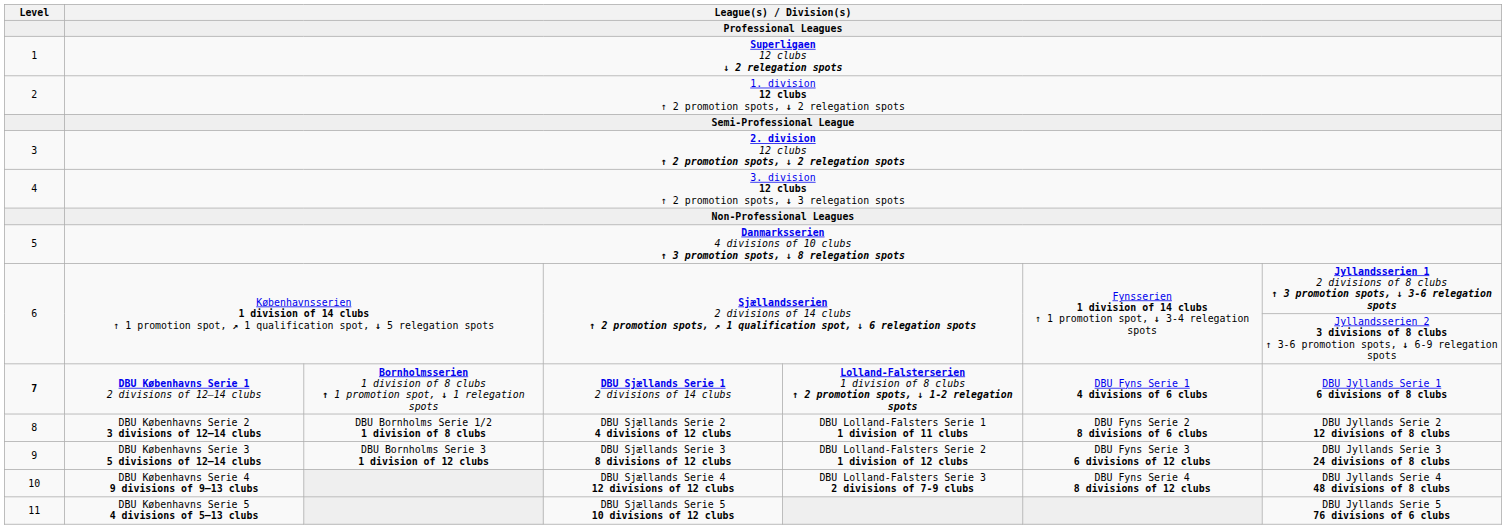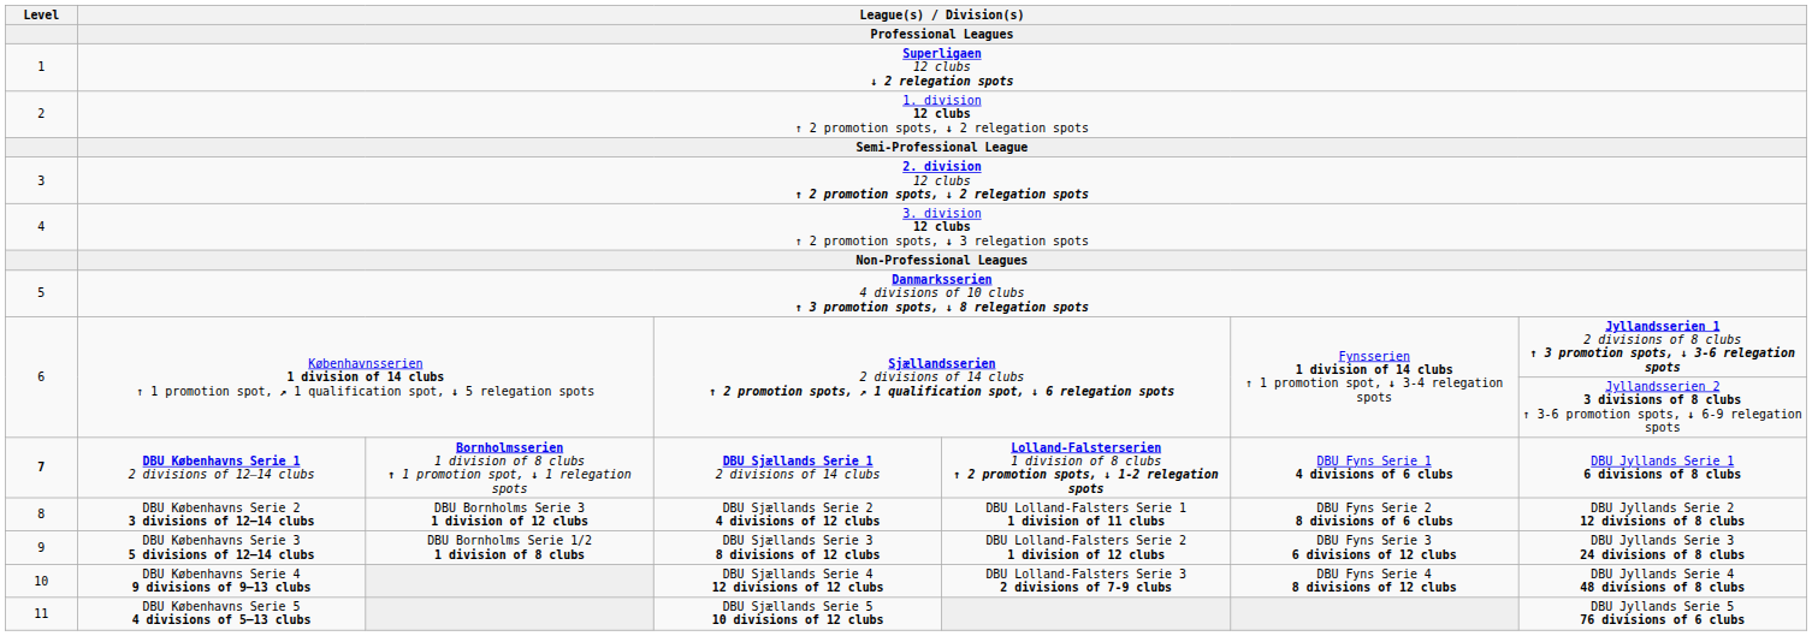 <table class="wikitable" style="text-align:center">
 <tr>
 <th width=4%>Level</th>
 <th colspan="6" width="96%">League(s) / Division(s)</th>
 </tr>
 <tr style="background:#efefef;">
 <td colspan="1"></td>
 <td colspan="6" style="text-align:center"><strong>Professional Leagues</strong></td>
 </tr>
 <tr>
 <td>1</td>
 <td colspan="6"><strong><a href='#'>Superligaen</a></strong><br><em>12 clubs</em><br><strong><em>↓<strong> 2 relegation spots<em></td>
 </tr>
 <tr>
 <td>2</td>
 <td colspan="6"></strong><a href='#'>1. division</a><strong><br></em>12 clubs<em><br></em></strong>↑</strong> 2 promotion spots, <strong>↓</strong> 2 relegation spots</em></td>
 </tr>
 <tr style="background:#efefef;">
 <td colspan="1"></td>
 <td colspan="6" style="text-align:center"><strong>Semi-Professional League</strong></td>
 </tr>
 <tr>
 <td>3</td>
 <td colspan="6"><strong><a href='#'>2. division</a></strong><br><em>12 clubs</em><br><strong><em>↑<strong> 2 promotion spots, </strong>↓<strong> 2 relegation spots<em></td>
 </tr>
 <tr>
 <td>4</td>
 <td colspan="6"></strong><a href='#'>3. division</a><strong><br></em>12 clubs<em><br></em></strong>↑</strong> 2 promotion spots, <strong>↓</strong> 3 relegation spots</em></td>
 </tr>
 <tr style="background:#efefef;">
 <td colspan="1"></td>
 <td colspan="6" style="text-align:center"><strong>Non-Professional Leagues</strong></td>
 </tr>
 <tr>
 <td>5</td>
 <td colspan="6"><strong><a href='#'>Danmarksserien</a></strong><br><em>4 divisions of 10 clubs</em><br><strong><em>↑<strong> 3 promotion spots, </strong>↓<strong> 8 relegation spots<em></td>
 </tr>
 <tr>
 <td rowspan="2">6</td>
 <td rowspan="2" colspan="2"></strong><a href='#'>Københavnsserien</a><strong><br></em>1 division of 14 clubs<em><br></em></strong>↑</strong> 1 promotion spot, <strong>↗</strong> 1 qualification spot, <strong>↓</strong> 5 relegation spots</em><em></em></td>
 <td rowspan="2" colspan="2"><strong><a href='#'>Sjællandsserien</a></strong><br><em>2 divisions of 14 clubs</em><br><strong><em>↑<strong> 2 promotion spots, </strong>↗<strong> 1 qualification spot, </strong>↓<strong> 6 relegation spots<em></em><em></td>
 <td rowspan="2" colspan="1"></strong><a href='#'>Fynsserien</a><strong><br></em>1 division of 14 clubs<em><br></em></strong>↑</strong> 1 promotion spot, <strong>↓</strong> 3-4 relegation spots</em><em></em></td>
 <td width="16%"><strong><a href='#'>Jyllandsserien 1</a></strong><br><em>2 divisions of 8 clubs</em><br><strong><em>↑<strong> 3 promotion spots, </strong>↓<strong> 3-6 relegation spots<em></em><em></td>
 </tr>
 <tr>
 <td width="16%"></strong><a href='#'>Jyllandsserien 2</a><strong><br></em>3 divisions of 8 clubs<em><br></em></strong>↑</strong> 3-6 promotion spots, <strong>↓</strong> 6-9 relegation spots</em></td>
 </tr>
 <tr>
 <td><strong>7</strong></td>
 <td width="16%"><strong><a href='#'>DBU Københavns Serie 1</a></strong><br><em>2 divisions of 12–14 clubs</em></td>
 <td width="16%"><strong><a href='#'>Bornholmsserien</a></strong><br><em>1 division of</em> <em>8 clubs</em><br><strong><em>↑</em></strong> <em>1 promotion spot, <strong>↓</strong> 1 relegation spots</em><em></em></td>
 <td width="16%"><strong><a href='#'>DBU Sjællands Serie 1</a></strong><br><em>2 divisions of 14 clubs</em></td>
 <td width="16%"><strong><a href='#'>Lolland-Falsterserien</a></strong><br><em>1 division of 8 clubs</em><br><strong><em>↑<strong> 2 promotion spots, </strong>↓<strong> 1-2 relegation spots<em></td>
 <td width="16%"></strong><a href='#'>DBU Fyns Serie 1</a><strong><br></em>4 divisions of 6 clubs<em></td>
 <td width="16%"></strong><a href='#'>DBU Jyllands Serie 1</a><strong><br></em>6 divisions of 8 clubs<em></td>
 </tr>
 <tr>
 <td>8</td>
 <td width="16%"></strong>DBU Københavns Serie 2<strong><br></em>3 divisions of 12–14 clubs<em></td>
-<td width="16%"></strong>DBU Bornholms Serie 1/2<strong><br></em>1 division of 8<em> </em>clubs<em></td>
+<td width="16%"></strong>DBU Bornholms Serie 3<strong><br></em>1 division of 12<em> </em>clubs<em></td>
 <td width="16%"></strong>DBU Sjællands Serie 2<strong><br></em>4 divisions of 12 clubs<em></td>
 <td width="16%"></strong>DBU Lolland-Falsters Serie 1<strong><br></em>1 division of 11 clubs<em></td>
 <td width="16%"></strong>DBU Fyns Serie 2<strong><br></em>8 divisions of 6 clubs<em></td>
 <td width="16%"></strong>DBU Jyllands Serie 2<strong><br></em>12 divisions of 8 clubs<em></td>
 </tr>
 <tr>
 <td>9</td>
 <td width="16%"></strong>DBU Københavns Serie 3<strong><br></em>5 divisions of 12–14 clubs<em></td>
-<td width="16%"></strong>DBU Bornholms Serie 3<strong><br></em>1 division of 12<em> </em>clubs<em></td>
+<td width="16%"></strong>DBU Bornholms Serie 1/2<strong><br></em>1 division of 8<em> </em>clubs<em></td>
 <td width="16%"></strong>DBU Sjællands Serie 3<strong><br></em>8 divisions of 12 clubs<em></td>
 <td width="16%"></strong>DBU Lolland-Falsters Serie 2<strong><br></em>1 division of 12 clubs<em></td>
 <td width="16%"></strong>DBU Fyns Serie 3<strong><br></em>6 divisions of 12 clubs<em></td>
 <td width="16%"></strong>DBU Jyllands Serie 3<strong><br></em>24 divisions of 8 clubs<em></td>
 </tr>
 <tr>
 <td>10</td>
 <td width="16%"></strong>DBU Københavns Serie 4<strong><br></em>9 divisions of 9–13 clubs<em></td>
 <td rowspan="1" width="16%" bgcolor="efefef"></td>
 <td width="16%"></strong>DBU Sjællands Serie 4<strong><br></em>12 divisions of 12 clubs<em></td>
 <td width="16%"></strong>DBU Lolland-Falsters Serie 3<strong><br></em>2 divisions of 7-9 clubs<em></td>
 <td width="16%"></strong>DBU Fyns Serie 4<strong><br></em>8 divisions of 12 clubs<em></td>
 <td width="16%"></strong>DBU Jyllands Serie 4<strong><br></em>48 divisions of 8 clubs<em></td>
 </tr>
 <tr>
 <td>11</td>
 <td width="16%"></strong>DBU Københavns Serie 5<strong><br></em>4 divisions of 5–13 clubs<em></em><em></td>
 <td rowspan="2" width="16%" bgcolor="efefef"></td>
 <td width="16%"></strong>DBU Sjællands Serie 5<strong><br></em>10 divisions of 12 clubs<em></td>
 <td rowspan="2" width="16%" bgcolor="efefef"></td>
 <td rowspan="2" width="16%" bgcolor="efefef"></td>
 <td width="16%"></strong>DBU Jyllands Serie 5<strong><br></em>76 divisions of 6 clubs<em></td>
 </tr>
 </table>
